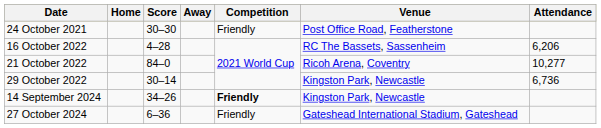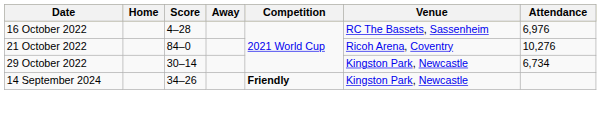 <table class="wikitable" width="100%">
 <tr bgcolor="#bdb76b">
 <th>Date</th>
 <th>Home</th>
 <th>Score</th>
 <th>Away</th>
 <th>Competition</th>
 <th>Venue</th>
 <th>Attendance</th>
 </tr>
 <tr>
-<td>24 October 2021</td>
-<td></td>
-<td>30–30</td>
-<td></td>
-<td>Friendly</td>
-<td> <a href='#'>Post Office Road</a>, <a href='#'>Featherstone</a></td>
-<td></td>
-</tr>
-<tr>
 <td>16 October 2022</td>
 <td></td>
 <td>4–28</td>
 <td></td>
 <td rowspan="3"><a href='#'>2021 World Cup</a></td>
 <td> <a href='#'>RC The Bassets</a>, <a href='#'>Sassenheim</a></td>
-<td>6,206</td>
+<td>6,976</td>
 </tr>
 <tr>
 <td>21 October 2022</td>
 <td></td>
 <td>84–0</td>
 <td></td>
 <td> <a href='#'>Ricoh Arena</a>, <a href='#'>Coventry</a></td>
-<td>10,277</td>
+<td>10,276</td>
 </tr>
 <tr>
 <td>29 October 2022</td>
 <td></td>
 <td>30–14</td>
 <td></td>
 <td> <a href='#'>Kingston Park</a>, <a href='#'>Newcastle</a></td>
-<td>6,736</td>
+<td>6,734</td>
 </tr>
 <tr>
 <td>14 September 2024</td>
 <td></td>
 <td>34–26</td>
 <td></td>
 <td><strong>Friendly</strong></td>
 <td> <a href='#'>Kingston Park</a>, <a href='#'>Newcastle</a></td>
 <td></td>
 </tr>
-<tr>
-<td>27 October 2024</td>
-<td></td>
-<td>6–36</td>
-<td></td>
-<td>Friendly</td>
-<td> <a href='#'>Gateshead International Stadium</a>, <a href='#'>Gateshead</a></td>
-<td></td>
-</tr>
 </table>
